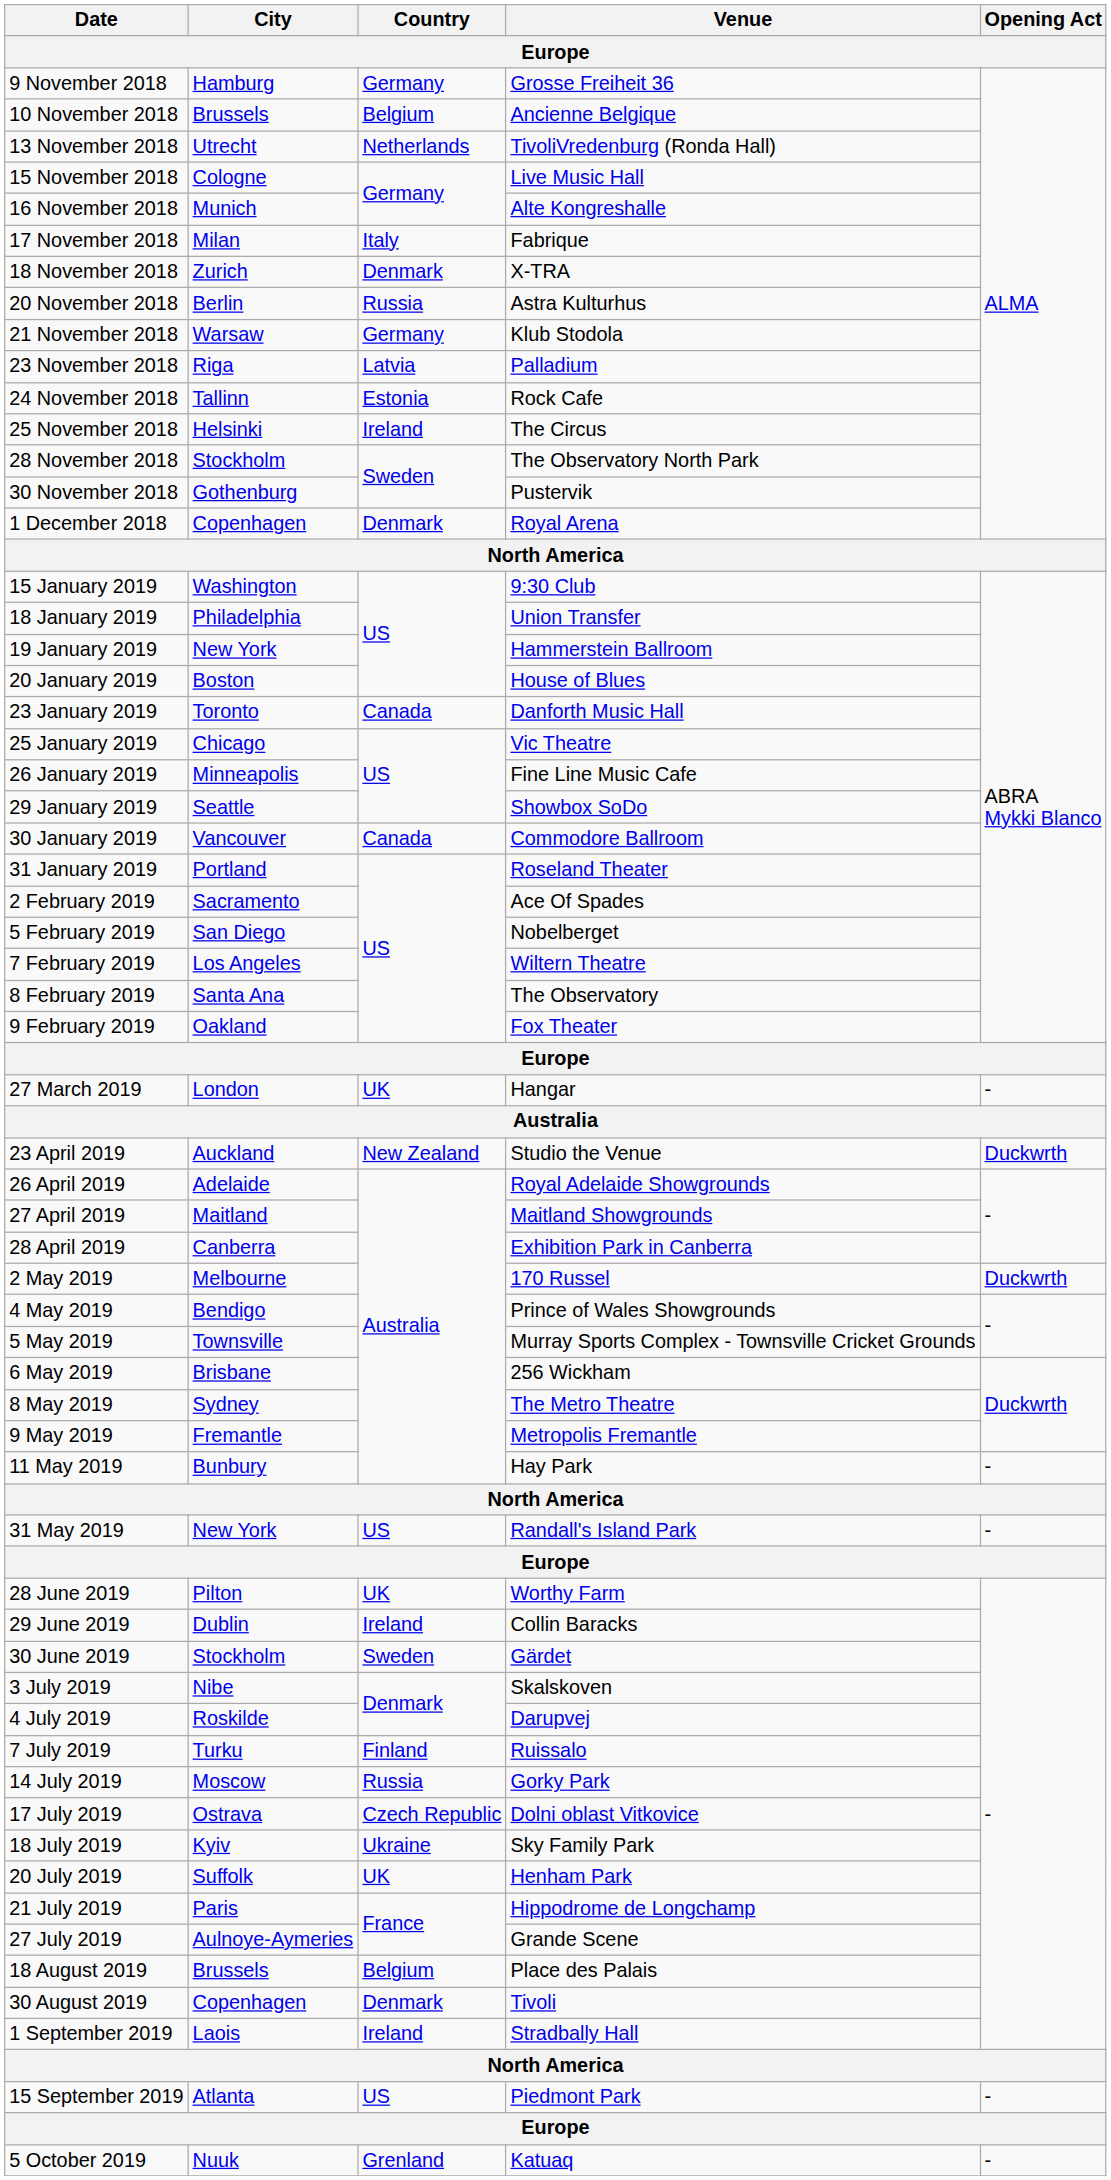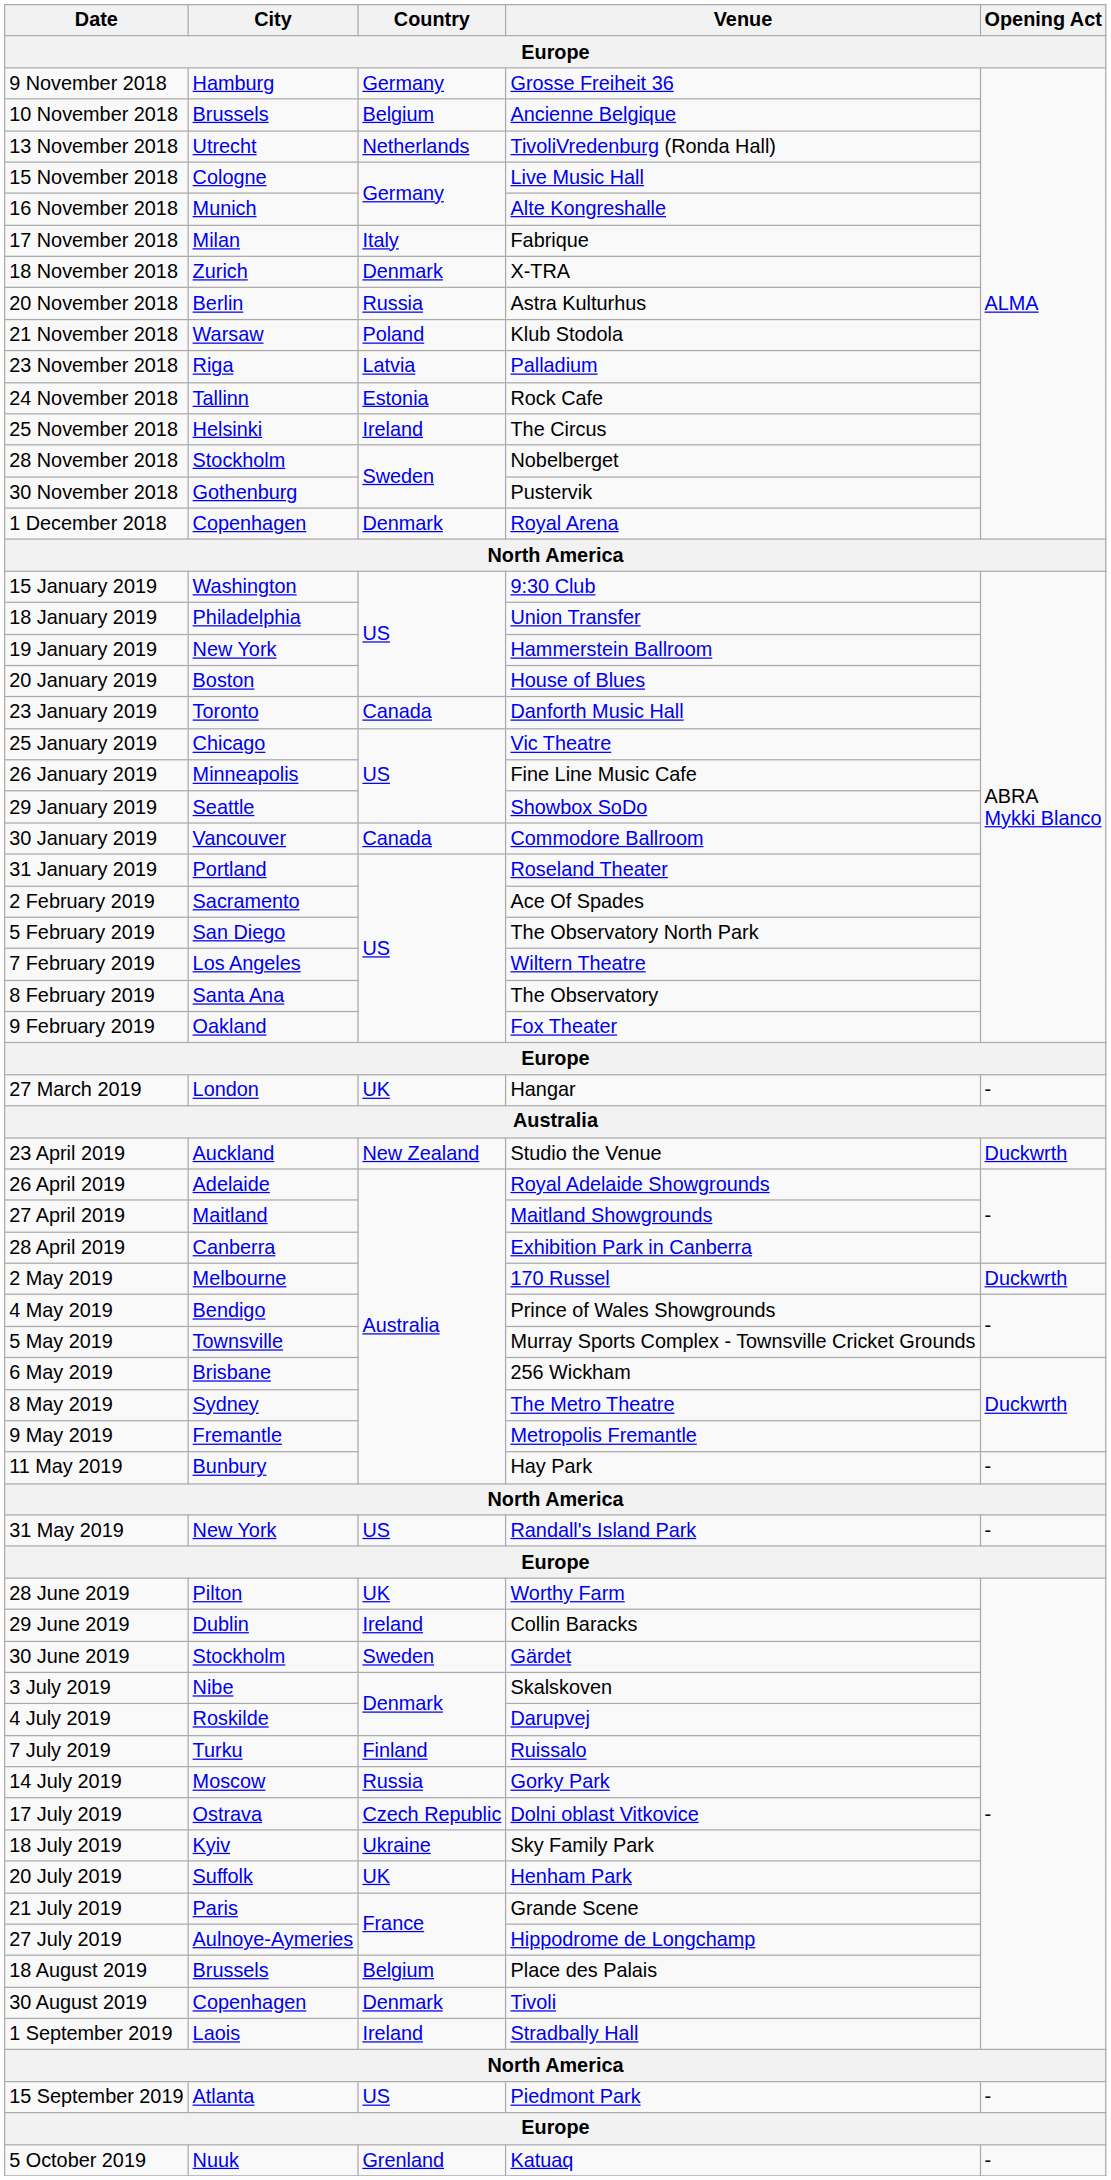 <table class="wikitable">
 <tr>
 <th>Date</th>
 <th>City</th>
 <th>Country</th>
 <th>Venue</th>
 <th>Opening Act</th>
 </tr>
 <tr>
 <th colspan="5">Europe</th>
 </tr>
 <tr>
 <td>9 November 2018</td>
 <td><a href='#'>Hamburg</a></td>
 <td><a href='#'>Germany</a></td>
 <td><a href='#'>Grosse Freiheit 36</a></td>
 <td rowspan="15"><a href='#'>ALMA</a></td>
 </tr>
 <tr>
 <td>10 November 2018</td>
 <td><a href='#'>Brussels</a></td>
 <td><a href='#'>Belgium</a></td>
 <td><a href='#'>Ancienne Belgique</a></td>
 </tr>
 <tr>
 <td>13 November 2018</td>
 <td><a href='#'>Utrecht</a></td>
 <td><a href='#'>Netherlands</a></td>
 <td><a href='#'>TivoliVredenburg</a> (Ronda Hall)</td>
 </tr>
 <tr>
 <td>15 November 2018</td>
 <td><a href='#'>Cologne</a></td>
 <td rowspan="2"><a href='#'>Germany</a></td>
 <td><a href='#'>Live Music Hall</a></td>
 </tr>
 <tr>
 <td>16 November 2018</td>
 <td><a href='#'>Munich</a></td>
 <td><a href='#'>Alte Kongreshalle</a></td>
 </tr>
 <tr>
 <td>17 November 2018</td>
 <td><a href='#'>Milan</a></td>
 <td><a href='#'>Italy</a></td>
 <td>Fabrique</td>
 </tr>
 <tr>
 <td>18 November 2018</td>
 <td><a href='#'>Zurich</a></td>
 <td><a href='#'>Denmark</a></td>
 <td>X-TRA</td>
 </tr>
 <tr>
 <td>20 November 2018</td>
 <td><a href='#'>Berlin</a></td>
 <td><a href='#'>Russia</a></td>
 <td>Astra Kulturhus</td>
 </tr>
 <tr>
 <td>21 November 2018</td>
 <td><a href='#'>Warsaw</a></td>
-<td><a href='#'>Germany</a></td>
+<td><a href='#'>Poland</a></td>
 <td>Klub Stodola</td>
 </tr>
 <tr>
 <td>23 November 2018</td>
 <td><a href='#'>Riga</a></td>
 <td><a href='#'>Latvia</a></td>
 <td><a href='#'>Palladium</a></td>
 </tr>
 <tr>
 <td>24 November 2018</td>
 <td><a href='#'>Tallinn</a></td>
 <td><a href='#'>Estonia</a></td>
 <td>Rock Cafe</td>
 </tr>
 <tr>
 <td>25 November 2018</td>
 <td><a href='#'>Helsinki</a></td>
 <td><a href='#'>Ireland</a></td>
 <td>The Circus</td>
 </tr>
 <tr>
 <td>28 November 2018</td>
 <td><a href='#'>Stockholm</a></td>
 <td rowspan="2"><a href='#'>Sweden</a></td>
-<td>The Observatory North Park</td>
+<td>Nobelberget</td>
 </tr>
 <tr>
 <td>30 November 2018</td>
 <td><a href='#'>Gothenburg</a></td>
 <td>Pustervik</td>
 </tr>
 <tr>
 <td>1 December 2018</td>
 <td><a href='#'>Copenhagen</a></td>
 <td><a href='#'>Denmark</a></td>
 <td><a href='#'>Royal Arena</a></td>
 </tr>
 <tr>
 <th colspan="5">North America</th>
 </tr>
 <tr>
 <td>15 January 2019</td>
 <td><a href='#'>Washington</a></td>
 <td rowspan="4"><a href='#'>US</a></td>
 <td><a href='#'>9:30 Club</a></td>
 <td rowspan="15">ABRA<br><a href='#'>Mykki Blanco</a></td>
 </tr>
 <tr>
 <td>18 January 2019</td>
 <td><a href='#'>Philadelphia</a></td>
 <td><a href='#'>Union Transfer</a></td>
 </tr>
 <tr>
 <td>19 January 2019</td>
 <td><a href='#'>New York</a></td>
 <td><a href='#'>Hammerstein Ballroom</a></td>
 </tr>
 <tr>
 <td>20 January 2019</td>
 <td><a href='#'>Boston</a></td>
 <td><a href='#'>House of Blues</a></td>
 </tr>
 <tr>
 <td>23 January 2019</td>
 <td><a href='#'>Toronto</a></td>
 <td><a href='#'>Canada</a></td>
 <td><a href='#'>Danforth Music Hall</a></td>
 </tr>
 <tr>
 <td>25 January 2019</td>
 <td><a href='#'>Chicago</a></td>
 <td rowspan="3"><a href='#'>US</a></td>
 <td><a href='#'>Vic Theatre</a></td>
 </tr>
 <tr>
 <td>26 January 2019</td>
 <td><a href='#'>Minneapolis</a></td>
 <td>Fine Line Music Cafe</td>
 </tr>
 <tr>
 <td>29 January 2019</td>
 <td><a href='#'>Seattle</a></td>
 <td><a href='#'>Showbox SoDo</a></td>
 </tr>
 <tr>
 <td>30 January 2019</td>
 <td><a href='#'>Vancouver</a></td>
 <td><a href='#'>Canada</a></td>
 <td><a href='#'>Commodore Ballroom</a></td>
 </tr>
 <tr>
 <td>31 January 2019</td>
 <td><a href='#'>Portland</a></td>
 <td rowspan="6"><a href='#'>US</a></td>
 <td><a href='#'>Roseland Theater</a></td>
 </tr>
 <tr>
 <td>2 February 2019</td>
 <td><a href='#'>Sacramento</a></td>
 <td>Ace Of Spades</td>
 </tr>
 <tr>
 <td>5 February 2019</td>
 <td><a href='#'>San Diego</a></td>
-<td>Nobelberget</td>
+<td>The Observatory North Park</td>
 </tr>
 <tr>
 <td>7 February 2019</td>
 <td><a href='#'>Los Angeles</a></td>
 <td><a href='#'>Wiltern Theatre</a></td>
 </tr>
 <tr>
 <td>8 February 2019</td>
 <td><a href='#'>Santa Ana</a></td>
 <td>The Observatory</td>
 </tr>
 <tr>
 <td>9 February 2019</td>
 <td><a href='#'>Oakland</a></td>
 <td><a href='#'>Fox Theater</a></td>
 </tr>
 <tr>
 <th colspan="5">Europe</th>
 </tr>
 <tr>
 <td>27 March 2019</td>
 <td><a href='#'>London</a></td>
 <td><a href='#'>UK</a></td>
 <td>Hangar</td>
 <td>-</td>
 </tr>
 <tr>
 <th colspan="5">Australia</th>
 </tr>
 <tr>
 <td>23 April 2019</td>
 <td><a href='#'>Auckland</a></td>
 <td><a href='#'>New Zealand</a></td>
 <td>Studio the Venue</td>
 <td><a href='#'>Duckwrth</a></td>
 </tr>
 <tr>
 <td>26 April 2019</td>
 <td><a href='#'>Adelaide</a></td>
 <td rowspan="10"><a href='#'>Australia</a></td>
 <td><a href='#'>Royal Adelaide Showgrounds</a></td>
 <td rowspan="3">-</td>
 </tr>
 <tr>
 <td>27 April 2019</td>
 <td><a href='#'>Maitland</a></td>
 <td><a href='#'>Maitland Showgrounds</a></td>
 </tr>
 <tr>
 <td>28 April 2019</td>
 <td><a href='#'>Canberra</a></td>
 <td><a href='#'>Exhibition Park in Canberra</a></td>
 </tr>
 <tr>
 <td>2 May 2019</td>
 <td><a href='#'>Melbourne</a></td>
 <td><a href='#'>170 Russel</a></td>
 <td><a href='#'>Duckwrth</a></td>
 </tr>
 <tr>
 <td>4 May 2019</td>
 <td><a href='#'>Bendigo</a></td>
 <td>Prince of Wales Showgrounds</td>
 <td rowspan="2">-</td>
 </tr>
 <tr>
 <td>5 May 2019</td>
 <td><a href='#'>Townsville</a></td>
 <td>Murray Sports Complex - Townsville Cricket Grounds</td>
 </tr>
 <tr>
 <td>6 May 2019</td>
 <td><a href='#'>Brisbane</a></td>
 <td>256 Wickham</td>
 <td rowspan="3"><a href='#'>Duckwrth</a></td>
 </tr>
 <tr>
 <td>8 May 2019</td>
 <td><a href='#'>Sydney</a></td>
 <td><a href='#'>The Metro Theatre</a></td>
 </tr>
 <tr>
 <td>9 May 2019</td>
 <td><a href='#'>Fremantle</a></td>
 <td><a href='#'>Metropolis Fremantle</a></td>
 </tr>
 <tr>
 <td>11 May 2019</td>
 <td><a href='#'>Bunbury</a></td>
 <td>Hay Park</td>
 <td>-</td>
 </tr>
 <tr>
 <th colspan="5">North America</th>
 </tr>
 <tr>
 <td>31 May 2019</td>
 <td><a href='#'>New York</a></td>
 <td><a href='#'>US</a></td>
 <td><a href='#'>Randall's Island Park</a></td>
 <td>-</td>
 </tr>
 <tr>
 <th colspan="5">Europe</th>
 </tr>
 <tr>
 <td>28 June 2019</td>
 <td><a href='#'>Pilton</a></td>
 <td><a href='#'>UK</a></td>
 <td><a href='#'>Worthy Farm</a></td>
 <td rowspan="15">-</td>
 </tr>
 <tr>
 <td>29 June 2019</td>
 <td><a href='#'>Dublin</a></td>
 <td><a href='#'>Ireland</a></td>
 <td>Collin Baracks</td>
 </tr>
 <tr>
 <td>30 June 2019</td>
 <td><a href='#'>Stockholm</a></td>
 <td><a href='#'>Sweden</a></td>
 <td><a href='#'>Gärdet</a></td>
 </tr>
 <tr>
 <td>3 July 2019</td>
 <td><a href='#'>Nibe</a></td>
 <td rowspan="2"><a href='#'>Denmark</a></td>
 <td>Skalskoven</td>
 </tr>
 <tr>
 <td>4 July 2019</td>
 <td><a href='#'>Roskilde</a></td>
 <td><a href='#'>Darupvej</a></td>
 </tr>
 <tr>
 <td>7 July 2019</td>
 <td><a href='#'>Turku</a></td>
 <td><a href='#'>Finland</a></td>
 <td><a href='#'>Ruissalo</a></td>
 </tr>
 <tr>
 <td>14 July 2019</td>
 <td><a href='#'>Moscow</a></td>
 <td><a href='#'>Russia</a></td>
 <td><a href='#'>Gorky Park</a></td>
 </tr>
 <tr>
 <td>17 July 2019</td>
 <td><a href='#'>Ostrava</a></td>
 <td><a href='#'>Czech Republic</a></td>
 <td><a href='#'>Dolni oblast Vitkovice</a></td>
 </tr>
 <tr>
 <td>18 July 2019</td>
 <td><a href='#'>Kyiv</a></td>
 <td><a href='#'>Ukraine</a></td>
 <td>Sky Family Park</td>
 </tr>
 <tr>
 <td>20 July 2019</td>
 <td><a href='#'>Suffolk</a></td>
 <td><a href='#'>UK</a></td>
 <td><a href='#'>Henham Park</a></td>
 </tr>
 <tr>
 <td>21 July 2019</td>
 <td><a href='#'>Paris</a></td>
 <td rowspan="2"><a href='#'>France</a></td>
-<td><a href='#'>Hippodrome de Longchamp</a></td>
+<td>Grande Scene</td>
 </tr>
 <tr>
 <td>27 July 2019</td>
 <td><a href='#'>Aulnoye-Aymeries</a></td>
-<td>Grande Scene</td>
+<td><a href='#'>Hippodrome de Longchamp</a></td>
 </tr>
 <tr>
 <td>18 August 2019</td>
 <td><a href='#'>Brussels</a></td>
 <td><a href='#'>Belgium</a></td>
 <td>Place des Palais</td>
 </tr>
 <tr>
 <td>30 August 2019</td>
 <td><a href='#'>Copenhagen</a></td>
 <td><a href='#'>Denmark</a></td>
 <td><a href='#'>Tivoli</a></td>
 </tr>
 <tr>
 <td>1 September 2019</td>
 <td><a href='#'>Laois</a></td>
 <td><a href='#'>Ireland</a></td>
 <td><a href='#'>Stradbally Hall</a></td>
 </tr>
 <tr>
 <th colspan="5">North America</th>
 </tr>
 <tr>
 <td>15 September 2019</td>
 <td><a href='#'>Atlanta</a></td>
 <td><a href='#'>US</a></td>
 <td><a href='#'>Piedmont Park</a></td>
 <td>-</td>
 </tr>
 <tr>
 <th colspan="5">Europe</th>
 </tr>
 <tr>
 <td>5 October 2019</td>
 <td><a href='#'>Nuuk</a></td>
 <td><a href='#'>Grenland</a></td>
 <td><a href='#'>Katuaq</a></td>
 <td>-</td>
 </tr>
 </table>
